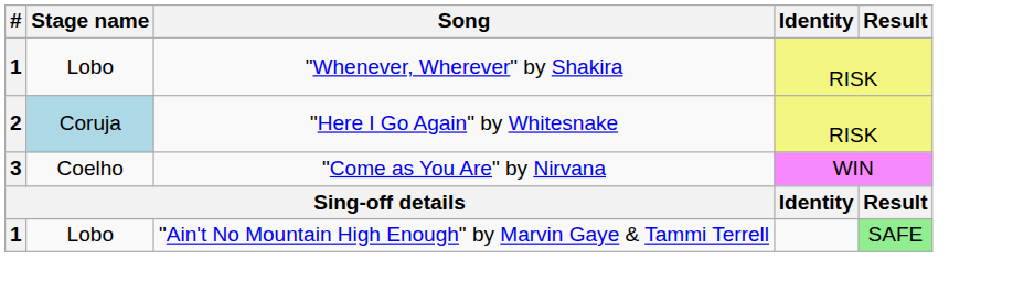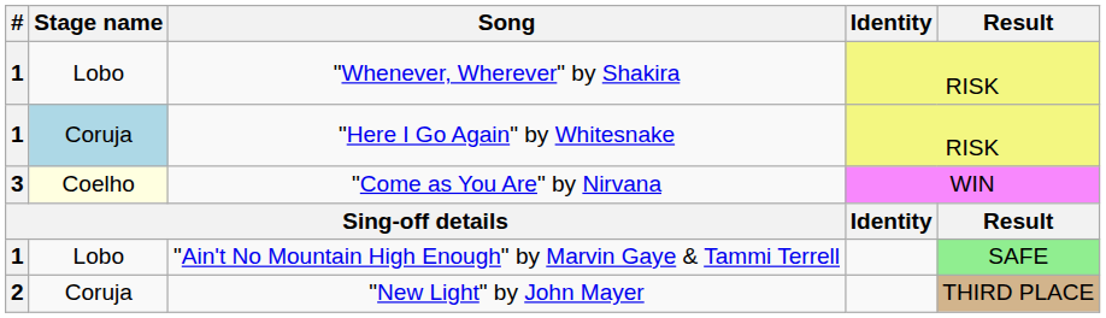 <table class="wikitable plainrowheaders" style="text-align: center;">
 <tr>
 <th>#</th>
 <th>Stage name</th>
 <th>Song</th>
 <th>Identity</th>
 <th>Result</th>
 </tr>
 <tr>
 <th>1</th>
 <td>Lobo</td>
 <td>"<a href='#'>Whenever, Wherever</a>" by <a href='#'>Shakira</a></td>
 <td colspan=2 bgcolor="#F3F781"><br>RISK</td>
 </tr>
 <tr>
-<th>2</th>
+<th>1</th>
 <td style="background: lightblue;">Coruja</td>
 <td>"<a href='#'>Here I Go Again</a>" by <a href='#'>Whitesnake</a></td>
 <td colspan=2 bgcolor="#F3F781"><br>RISK</td>
 </tr>
 <tr>
 <th>3</th>
-<td>Coelho</td>
+<td style="background: lightyellow;">Coelho</td>
 <td>"<a href='#'>Come as You Are</a>" by <a href='#'>Nirvana</a></td>
 <td colspan=2 bgcolor="#F888FD">WIN</td>
 </tr>
 <tr>
 <th colspan="3">Sing-off details</th>
 <th>Identity</th>
 <th>Result</th>
 </tr>
 <tr>
 <th>1</th>
 <td>Lobo</td>
 <td>"<a href='#'>Ain't No Mountain High Enough</a>" by <a href='#'>Marvin Gaye</a> & <a href='#'>Tammi Terrell</a></td>
 <td></td>
 <td bgcolor=lightgreen>SAFE</td>
 </tr>
+<tr>
+<th>2</th>
+<td>Coruja</td>
+<td>"<a href='#'>New Light</a>" by <a href='#'>John Mayer</a></td>
+<td></td>
+<td bgcolor="tan">THIRD PLACE</td>
+</tr>
 </table>
